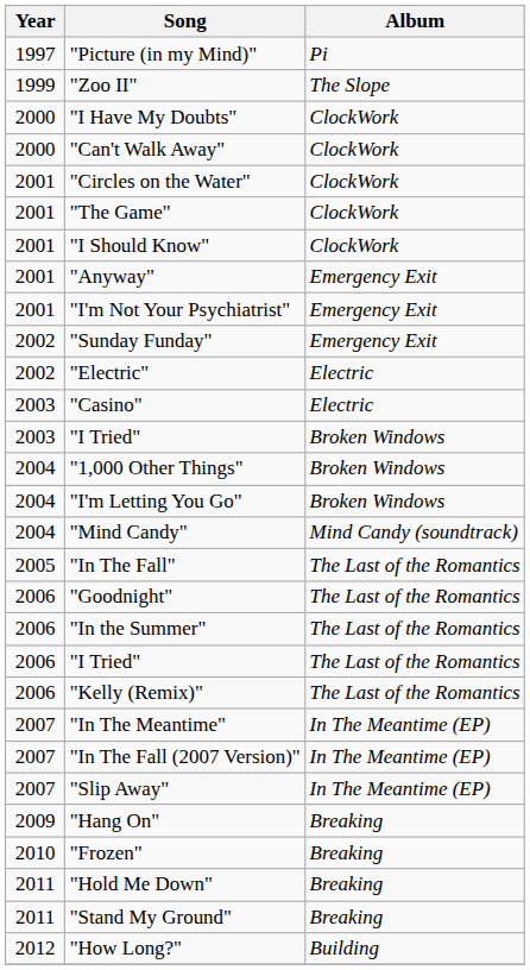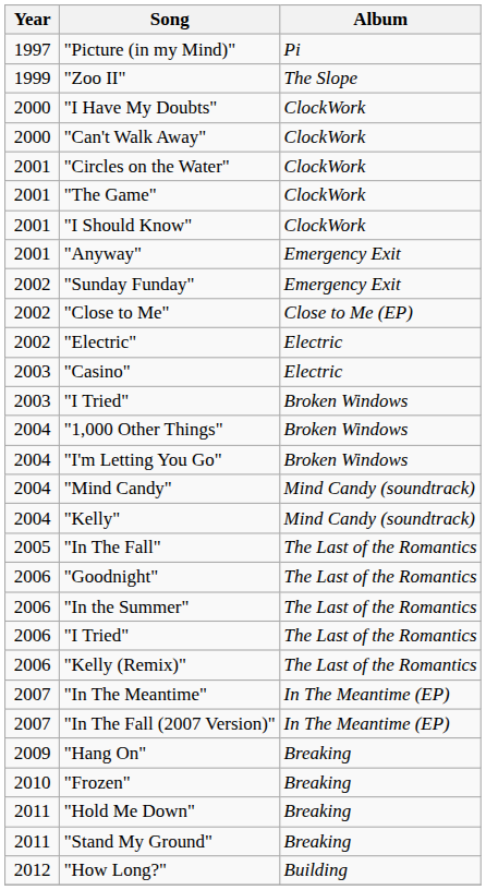 <table class="wikitable">
 <tr>
 <th align="center" valign="top" width="40">Year</th>
 <th align="left" valign="top">Song</th>
 <th align="left" valign="top">Album</th>
 </tr>
 <tr>
 <td align="center" valign="top">1997</td>
 <td align="left" valign="top">"Picture (in my Mind)"</td>
 <td align="left" valign="top"><em>Pi</em></td>
 </tr>
 <tr>
 <td align="center" valign="top">1999</td>
 <td align="left" valign="top">"Zoo II"</td>
 <td align="left" valign="top"><em>The Slope</em></td>
 </tr>
 <tr>
 <td align="center" valign="top">2000</td>
 <td align="left" valign="top">"I Have My Doubts"</td>
 <td align="left" valign="top"><em>ClockWork</em></td>
 </tr>
 <tr>
 <td align="center" valign="top">2000</td>
 <td align="left" valign="top">"Can't Walk Away"</td>
 <td align="left" valign="top"><em>ClockWork</em></td>
 </tr>
 <tr>
 <td align="center" valign="top">2001</td>
 <td align="left" valign="top">"Circles on the Water"</td>
 <td align="left" valign="top"><em>ClockWork</em></td>
 </tr>
 <tr>
 <td align="center" valign="top">2001</td>
 <td align="left" valign="top">"The Game"</td>
 <td align="left" valign="top"><em>ClockWork</em></td>
 </tr>
 <tr>
 <td align="center" valign="top">2001</td>
 <td align="left" valign="top">"I Should Know"</td>
 <td align="left" valign="top"><em>ClockWork</em></td>
 </tr>
 <tr>
 <td align="center" valign="top">2001</td>
 <td align="left" valign="top">"Anyway"</td>
 <td align="left" valign="top"><em>Emergency Exit</em></td>
 </tr>
 <tr>
-<td align="center" valign="top">2001</td>
-<td align="left" valign="top">"I'm Not Your Psychiatrist"</td>
+<td align="center" valign="top">2002</td>
+<td align="left" valign="top">"Sunday Funday"</td>
 <td align="left" valign="top"><em>Emergency Exit</em></td>
 </tr>
 <tr>
 <td align="center" valign="top">2002</td>
-<td align="left" valign="top">"Sunday Funday"</td>
-<td align="left" valign="top"><em>Emergency Exit</em></td>
+<td align="left" valign="top">"Close to Me"</td>
+<td align="left" valign="top"><em>Close to Me (EP)</em></td>
 </tr>
 <tr>
 <td align="center" valign="top">2002</td>
 <td align="left" valign="top">"Electric"</td>
 <td align="left" valign="top"><em>Electric</em></td>
 </tr>
 <tr>
 <td align="center" valign="top">2003</td>
 <td align="left" valign="top">"Casino"</td>
 <td align="left" valign="top"><em>Electric</em></td>
 </tr>
 <tr>
 <td align="center" valign="top">2003</td>
 <td align="left" valign="top">"I Tried"</td>
 <td align="left" valign="top"><em>Broken Windows</em></td>
 </tr>
 <tr>
 <td align="center" valign="top">2004</td>
 <td align="left" valign="top">"1,000 Other Things"</td>
 <td align="left" valign="top"><em>Broken Windows</em></td>
 </tr>
 <tr>
 <td align="center" valign="top">2004</td>
 <td align="left" valign="top">"I'm Letting You Go"</td>
 <td align="left" valign="top"><em>Broken Windows</em></td>
 </tr>
 <tr>
 <td align="center" valign="top">2004</td>
 <td align="left" valign="top">"Mind Candy"</td>
+<td align="left" valign="top"><em>Mind Candy (soundtrack)</em></td>
+</tr>
+<tr>
+<td align="center" valign="top">2004</td>
+<td align="left" valign="top">"Kelly"</td>
 <td align="left" valign="top"><em>Mind Candy (soundtrack)</em></td>
 </tr>
 <tr>
 <td align="center" valign="top">2005</td>
 <td align="left" valign="top">"In The Fall"</td>
 <td align="left" valign="top"><em>The Last of the Romantics</em></td>
 </tr>
 <tr>
 <td align="center" valign="top">2006</td>
 <td align="left" valign="top">"Goodnight"</td>
 <td align="left" valign="top"><em>The Last of the Romantics</em></td>
 </tr>
 <tr>
 <td align="center" valign="top">2006</td>
 <td align="left" valign="top">"In the Summer"</td>
 <td align="left" valign="top"><em>The Last of the Romantics</em></td>
 </tr>
 <tr>
 <td align="center" valign="top">2006</td>
 <td align="left" valign="top">"I Tried"</td>
 <td align="left" valign="top"><em>The Last of the Romantics</em></td>
 </tr>
 <tr>
 <td align="center" valign="top">2006</td>
 <td align="left" valign="top">"Kelly (Remix)"</td>
 <td align="left" valign="top"><em>The Last of the Romantics</em></td>
 </tr>
 <tr>
 <td align="center" valign="top">2007</td>
 <td align="left" valign="top">"In The Meantime"</td>
 <td align="left" valign="top"><em>In The Meantime (EP)</em></td>
 </tr>
 <tr>
 <td align="center" valign="top">2007</td>
 <td align="left" valign="top">"In The Fall (2007 Version)"</td>
 <td align="left" valign="top"><em>In The Meantime (EP)</em></td>
 </tr>
 <tr>
-<td align="center" valign="top">2007</td>
-<td align="left" valign="top">"Slip Away"</td>
-<td align="left" valign="top"><em>In The Meantime (EP)</em></td>
-</tr>
-<tr>
 <td align="center" valign="top">2009</td>
 <td align="left" valign="top">"Hang On"</td>
 <td align="left" valign="top"><em>Breaking</em></td>
 </tr>
 <tr>
 <td align="center" valign="top">2010</td>
 <td align="left" valign="top">"Frozen"</td>
 <td align="left" valign="top"><em>Breaking</em></td>
 </tr>
 <tr>
 <td align="center" valign="top">2011</td>
 <td align="left" valign="top">"Hold Me Down"</td>
 <td align="left" valign="top"><em>Breaking</em></td>
 </tr>
 <tr>
 <td align="center" valign="top">2011</td>
 <td align="left" valign="top">"Stand My Ground"</td>
 <td align="left" valign="top"><em>Breaking</em></td>
 </tr>
 <tr>
 <td align="center" valign="top">2012</td>
 <td align="left" valign="top">"How Long?"</td>
 <td align="left" valign="top"><em>Building</em></td>
 </tr>
 <tr>
 </tr>
 </table>
